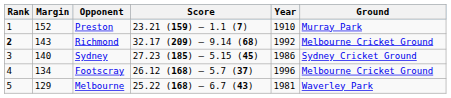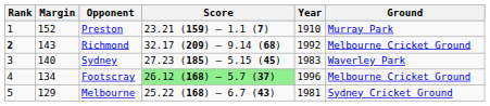 <table class="wikitable" style="width:50%;">
 <tr style="background:#87cefa;">
 <th>Rank</th>
 <th>Margin</th>
 <th>Opponent</th>
 <th>Score</th>
 <th>Year</th>
 <th>Ground</th>
 </tr>
 <tr>
 <td>1</td>
 <td>152</td>
 <td><a href='#'>Preston</a></td>
 <td>23.21 (<strong>159</strong>) – 1.1 (<strong>7</strong>)</td>
 <td>1910</td>
 <td><a href='#'>Murray Park</a></td>
 </tr>
 <tr>
 <td><strong>2</strong></td>
 <td>143</td>
 <td><a href='#'>Richmond</a></td>
 <td>32.17 (<strong>209</strong>) – 9.14 (<strong>68</strong>)</td>
 <td>1992</td>
 <td><a href='#'>Melbourne Cricket Ground</a></td>
 </tr>
 <tr>
 <td>3</td>
 <td>140</td>
 <td><a href='#'>Sydney</a></td>
 <td>27.23 (<strong>185</strong>) – 5.15 (<strong>45</strong>)</td>
-<td>1986</td>
-<td><a href='#'>Sydney Cricket Ground</a></td>
+<td>1983</td>
+<td><a href='#'>Waverley Park</a></td>
 </tr>
 <tr>
 <td>4</td>
 <td>134</td>
 <td><a href='#'>Footscray</a></td>
-<td>26.12 (<strong>168</strong>) – 5.7 (<strong>37</strong>)</td>
+<td style="background: lightgreen;">26.12 (<strong>168</strong>) – 5.7 (<strong>37</strong>)</td>
 <td>1996</td>
 <td><a href='#'>Melbourne Cricket Ground</a></td>
 </tr>
 <tr>
 <td>5</td>
 <td>129</td>
 <td><a href='#'>Melbourne</a></td>
 <td>25.22 (<strong>168</strong>) – 6.7 (<strong>43</strong>)</td>
 <td>1981</td>
-<td><a href='#'>Waverley Park</a></td>
+<td><a href='#'>Sydney Cricket Ground</a></td>
 </tr>
 </table>
